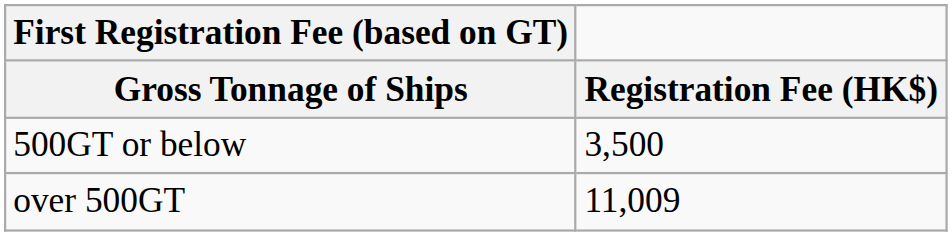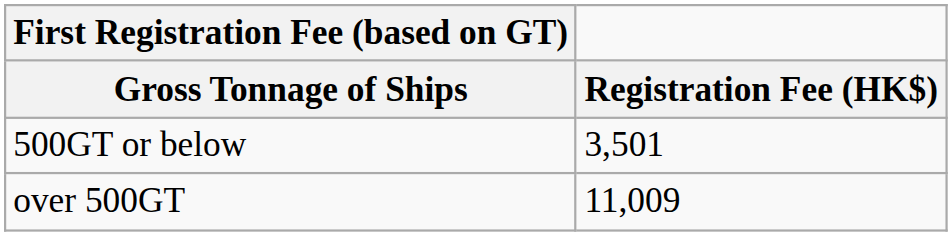 <table class="wikitable" border="1">
 <tr>
 <th>First Registration Fee (based on GT)</th>
 </tr>
 <tr>
 <th>Gross Tonnage of Ships</th>
 <th>Registration Fee (HK$)</th>
 </tr>
 <tr>
 <td>500GT or below</td>
-<td>3,500</td>
+<td>3,501</td>
 </tr>
 <tr>
 <td>over 500GT</td>
 <td>11,009</td>
 </tr>
 </table>
